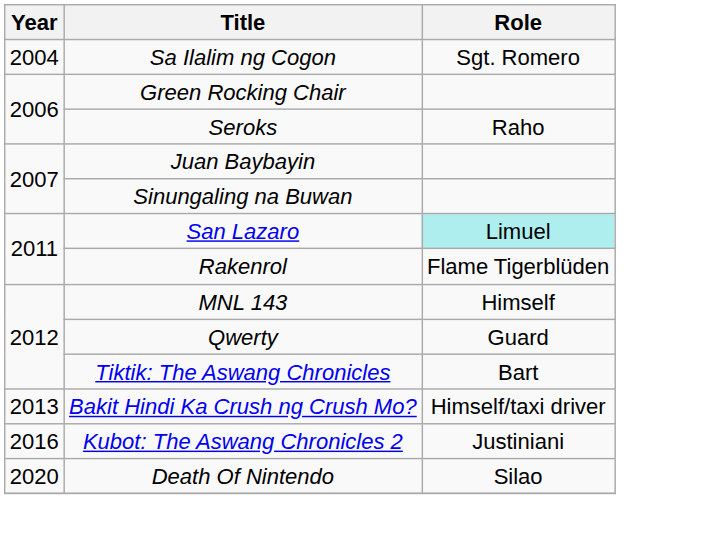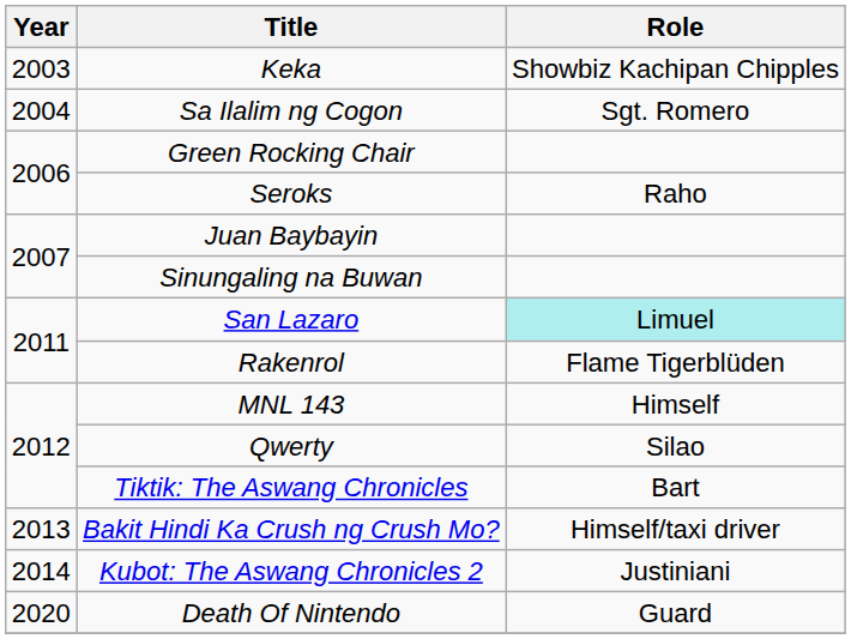 <table class="wikitable" style="text-align: center; font-size:95%;">
 <tr>
 <th>Year</th>
 <th>Title</th>
 <th>Role</th>
+</tr>
+<tr>
+<td rowspan=1>2003</td>
+<td><em>Keka</em></td>
+<td>Showbiz Kachipan Chipples</td>
 </tr>
 <tr>
 <td rowspan=1>2004</td>
 <td><em>Sa Ilalim ng Cogon</em></td>
 <td>Sgt. Romero</td>
 </tr>
 <tr>
 <td rowspan="2">2006</td>
 <td><em>Green Rocking Chair</em></td>
 <td></td>
 </tr>
 <tr>
 <td><em>Seroks</em></td>
 <td>Raho</td>
 </tr>
 <tr>
 <td rowspan="2">2007</td>
 <td><em>Juan Baybayin</em></td>
 <td></td>
 </tr>
 <tr>
 <td><em>Sinungaling na Buwan</em></td>
 <td></td>
 </tr>
 <tr>
 <td rowspan="2">2011</td>
 <td><a href='#'><em>San Lazaro</em></a></td>
 <td style="background: paleturquoise;">Limuel</td>
 </tr>
 <tr>
 <td><em>Rakenrol</em></td>
 <td>Flame Tigerblüden</td>
 </tr>
 <tr>
 <td rowspan="3">2012</td>
 <td><em>MNL 143</em></td>
 <td>Himself</td>
 </tr>
 <tr>
 <td><em>Qwerty</em></td>
-<td>Guard</td>
+<td>Silao</td>
 </tr>
 <tr>
 <td><em><a href='#'>Tiktik: The Aswang Chronicles</a></em></td>
 <td>Bart</td>
 </tr>
 <tr>
 <td rowspan=1>2013</td>
 <td><em><a href='#'>Bakit Hindi Ka Crush ng Crush Mo?</a></em></td>
 <td>Himself/taxi driver</td>
 </tr>
 <tr>
-<td rowspan=1>2016</td>
+<td rowspan=1>2014</td>
 <td><em><a href='#'>Kubot: The Aswang Chronicles 2</a></em></td>
 <td>Justiniani</td>
 </tr>
 <tr>
 <td rowspan=1>2020</td>
 <td><em>Death Of Nintendo</em></td>
-<td>Silao</td>
+<td>Guard</td>
 </tr>
 <tr>
 </tr>
 </table>
